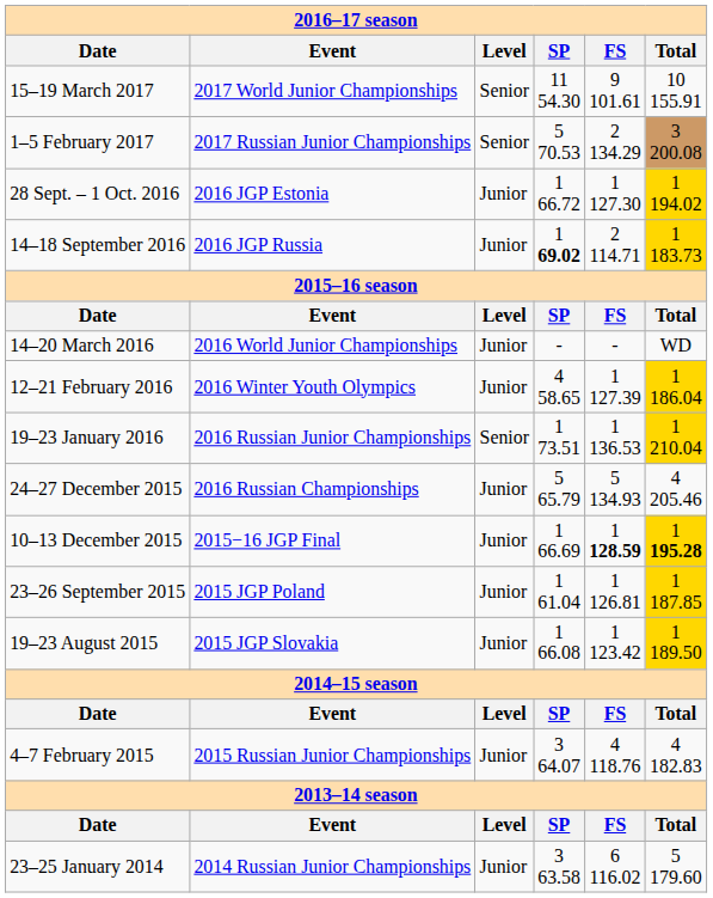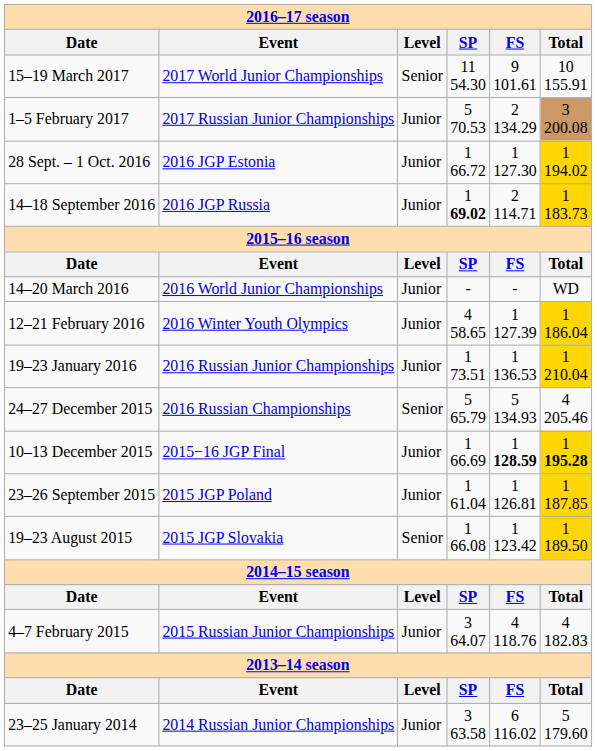 <table class="wikitable">
 <tr>
 <td style="background-color: #ffdead; " colspan=8 align=center><a href='#'><strong>2016–17 season</strong></a></td>
 </tr>
 <tr>
 <th>Date</th>
 <th>Event</th>
 <th>Level</th>
 <th><a href='#'>SP</a></th>
 <th><a href='#'>FS</a></th>
 <th>Total</th>
 </tr>
 <tr>
 <td>15–19 March 2017</td>
 <td><a href='#'>2017 World Junior Championships</a></td>
 <td>Senior</td>
 <td align=center>11 <br> 54.30</td>
 <td align=center>9 <br> 101.61</td>
 <td align=center>10 <br> 155.91</td>
 </tr>
 <tr>
 <td>1–5 February 2017</td>
 <td><a href='#'>2017 Russian Junior Championships</a></td>
-<td>Senior</td>
+<td>Junior</td>
 <td align=center>5 <br> 70.53</td>
 <td align=center>2 <br> 134.29</td>
 <td align="center" bgcolor="#cc9966">3 <br> 200.08</td>
 </tr>
 <tr>
 <td>28 Sept. – 1 Oct. 2016</td>
 <td><a href='#'>2016 JGP Estonia</a></td>
 <td>Junior</td>
 <td align=center>1 <br> 66.72</td>
 <td align=center>1 <br> 127.30</td>
 <td align=center bgcolor=gold>1 <br> 194.02</td>
 </tr>
 <tr>
 <td>14–18 September 2016</td>
 <td><a href='#'>2016 JGP Russia</a></td>
 <td>Junior</td>
 <td align=center>1 <br> <strong>69.02</strong></td>
 <td align=center>2 <br> 114.71</td>
 <td align=center bgcolor=gold>1 <br> 183.73</td>
 </tr>
 <tr>
 <td style="background-color: #ffdead; " colspan=8 align=center><a href='#'><strong>2015–16 season</strong></a></td>
 </tr>
 <tr>
 <th>Date</th>
 <th>Event</th>
 <th>Level</th>
 <th><a href='#'>SP</a></th>
 <th><a href='#'>FS</a></th>
 <th>Total</th>
 </tr>
 <tr>
 <td>14–20 March 2016</td>
 <td><a href='#'>2016 World Junior Championships</a></td>
 <td>Junior</td>
 <td align=center>-</td>
 <td align=center>-</td>
 <td align=center bgcolor=>WD</td>
 </tr>
 <tr>
 <td>12–21 February 2016</td>
 <td><a href='#'>2016 Winter Youth Olympics</a></td>
 <td>Junior</td>
 <td align=center>4 <br> 58.65</td>
 <td align=center>1 <br> 127.39</td>
 <td align=center bgcolor=gold>1 <br> 186.04</td>
 </tr>
 <tr>
 <td>19–23 January 2016</td>
 <td><a href='#'>2016 Russian Junior Championships</a></td>
-<td>Senior</td>
+<td>Junior</td>
 <td align=center>1 <br> 73.51</td>
 <td align=center>1 <br> 136.53</td>
 <td align=center bgcolor=gold>1 <br> 210.04</td>
 </tr>
 <tr>
 <td>24–27 December 2015</td>
 <td><a href='#'>2016 Russian Championships</a></td>
-<td>Junior</td>
+<td>Senior</td>
 <td align=center>5 <br> 65.79</td>
 <td align=center>5 <br> 134.93</td>
 <td align=center>4 <br> 205.46</td>
 </tr>
 <tr>
 <td>10–13 December 2015</td>
 <td><a href='#'>2015−16 JGP Final</a></td>
 <td>Junior</td>
 <td align=center>1 <br> 66.69</td>
 <td align=center>1 <br> <strong>128.59</strong></td>
 <td align=center bgcolor=gold>1 <br> <strong>195.28</strong></td>
 </tr>
 <tr>
 <td>23–26 September 2015</td>
 <td><a href='#'>2015 JGP Poland</a></td>
 <td>Junior</td>
 <td align=center>1 <br> 61.04</td>
 <td align=center>1 <br> 126.81</td>
 <td align=center bgcolor=gold>1 <br> 187.85</td>
 </tr>
 <tr>
 <td>19–23 August 2015</td>
 <td><a href='#'>2015 JGP Slovakia</a></td>
-<td>Junior</td>
+<td>Senior</td>
 <td align=center>1 <br> 66.08</td>
 <td align=center>1 <br> 123.42</td>
 <td align=center bgcolor=gold>1 <br> 189.50</td>
 </tr>
 <tr>
 <td style="background-color: #ffdead; " colspan=8 align=center><a href='#'><strong>2014–15 season</strong></a></td>
 </tr>
 <tr>
 <th>Date</th>
 <th>Event</th>
 <th>Level</th>
 <th><a href='#'>SP</a></th>
 <th><a href='#'>FS</a></th>
 <th>Total</th>
 </tr>
 <tr>
 <td>4–7 February 2015</td>
 <td><a href='#'>2015 Russian Junior Championships</a></td>
 <td>Junior</td>
 <td align=center>3 <br> 64.07</td>
 <td align=center>4 <br> 118.76</td>
 <td align=center>4 <br> 182.83</td>
 </tr>
 <tr>
 <td style="background-color: #ffdead; " colspan=8 align=center><a href='#'><strong>2013–14 season</strong></a></td>
 </tr>
 <tr>
 <th>Date</th>
 <th>Event</th>
 <th>Level</th>
 <th><a href='#'>SP</a></th>
 <th><a href='#'>FS</a></th>
 <th>Total</th>
 </tr>
 <tr>
 <td>23–25 January 2014</td>
 <td><a href='#'>2014 Russian Junior Championships</a></td>
 <td>Junior</td>
 <td align=center>3 <br> 63.58</td>
 <td align=center>6 <br> 116.02</td>
 <td align=center>5 <br> 179.60</td>
 </tr>
 </table>
